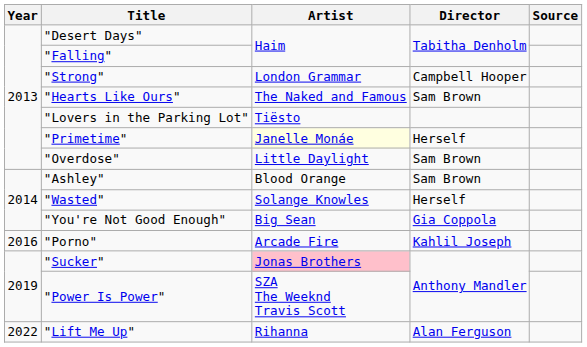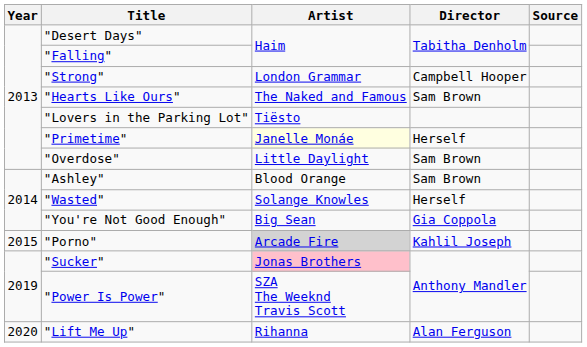 <table class="wikitable">
 <tr>
 <th>Year</th>
 <th>Title</th>
 <th>Artist</th>
 <th>Director</th>
 <th class="unsortable">Source</th>
 </tr>
 <tr>
 <td rowspan=7>2013</td>
 <td>"Desert Days"</td>
 <td rowspan=2><a href='#'>Haim</a></td>
 <td rowspan=2><a href='#'>Tabitha Denholm</a></td>
 <td></td>
 </tr>
 <tr>
 <td>"<a href='#'>Falling</a>"</td>
 <td></td>
 </tr>
 <tr>
 <td>"<a href='#'>Strong</a>"</td>
 <td><a href='#'>London Grammar</a></td>
 <td>Campbell Hooper</td>
 <td></td>
 </tr>
 <tr>
 <td>"<a href='#'>Hearts Like Ours</a>"</td>
 <td><a href='#'>The Naked and Famous</a></td>
 <td>Sam Brown</td>
 <td></td>
 </tr>
 <tr>
 <td>"Lovers in the Parking Lot"</td>
 <td><a href='#'>Tiësto</a></td>
 <td></td>
 <td></td>
 </tr>
 <tr>
 <td>"<a href='#'>Primetime</a>"</td>
 <td style="background: lightyellow;"><a href='#'>Janelle Monáe</a></td>
 <td>Herself</td>
 <td></td>
 </tr>
 <tr>
 <td>"Overdose"</td>
 <td><a href='#'>Little Daylight</a></td>
 <td>Sam Brown</td>
 <td></td>
 </tr>
 <tr>
 <td rowspan=3>2014</td>
 <td>"Ashley"</td>
 <td>Blood Orange</td>
 <td>Sam Brown</td>
 <td></td>
 </tr>
 <tr>
 <td>"<a href='#'>Wasted</a>"</td>
 <td><a href='#'>Solange Knowles</a></td>
 <td>Herself</td>
 <td></td>
 </tr>
 <tr>
 <td>"You're Not Good Enough"</td>
 <td><a href='#'>Big Sean</a></td>
 <td><a href='#'>Gia Coppola</a></td>
 <td></td>
 </tr>
 <tr>
-<td>2016</td>
+<td>2015</td>
 <td>"Porno"</td>
-<td><a href='#'>Arcade Fire</a></td>
+<td style="background: lightgrey;"><a href='#'>Arcade Fire</a></td>
 <td><a href='#'>Kahlil Joseph</a></td>
 <td></td>
 </tr>
 <tr>
 <td rowspan=2>2019</td>
 <td>"<a href='#'>Sucker</a>"</td>
 <td style="background: pink;"><a href='#'>Jonas Brothers</a></td>
 <td rowspan=2><a href='#'>Anthony Mandler</a></td>
 <td></td>
 </tr>
 <tr>
 <td>"<a href='#'>Power Is Power</a>"</td>
 <td><a href='#'>SZA</a><br><a href='#'>The Weeknd</a><br><a href='#'>Travis Scott</a></td>
 <td></td>
 </tr>
 <tr>
-<td>2022</td>
+<td>2020</td>
 <td>"<a href='#'>Lift Me Up</a>"</td>
 <td><a href='#'>Rihanna</a></td>
 <td><a href='#'>Alan Ferguson</a></td>
 <td></td>
 </tr>
 </table>
